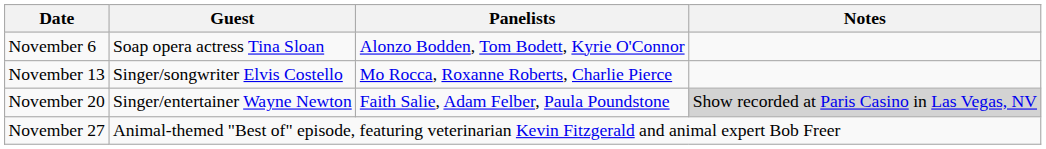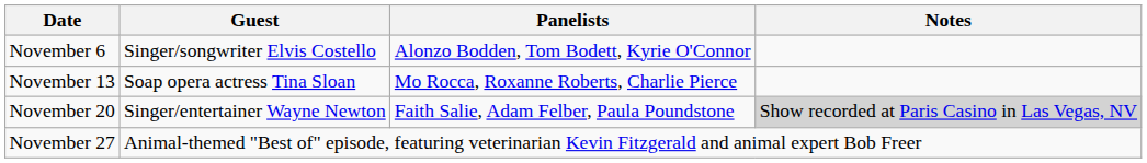 <table class="wikitable">
 <tr>
 <th>Date</th>
 <th>Guest</th>
 <th>Panelists</th>
 <th>Notes</th>
 </tr>
 <tr>
 <td>November 6</td>
-<td>Soap opera actress <a href='#'>Tina Sloan</a></td>
+<td>Singer/songwriter <a href='#'>Elvis Costello</a></td>
 <td><a href='#'>Alonzo Bodden</a>, <a href='#'>Tom Bodett</a>, <a href='#'>Kyrie O'Connor</a></td>
 <td></td>
 </tr>
 <tr>
 <td>November 13</td>
-<td>Singer/songwriter <a href='#'>Elvis Costello</a></td>
+<td>Soap opera actress <a href='#'>Tina Sloan</a></td>
 <td><a href='#'>Mo Rocca</a>, <a href='#'>Roxanne Roberts</a>, <a href='#'>Charlie Pierce</a></td>
 <td></td>
 </tr>
 <tr>
 <td>November 20</td>
 <td>Singer/entertainer <a href='#'>Wayne Newton</a></td>
 <td><a href='#'>Faith Salie</a>, <a href='#'>Adam Felber</a>, <a href='#'>Paula Poundstone</a></td>
 <td style="background: lightgrey;">Show recorded at <a href='#'>Paris Casino</a> in <a href='#'>Las Vegas, NV</a></td>
 </tr>
 <tr>
 <td>November 27</td>
 <td colspan="3">Animal-themed "Best of" episode, featuring veterinarian <a href='#'>Kevin Fitzgerald</a> and animal expert Bob Freer</td>
 </tr>
 </table>
